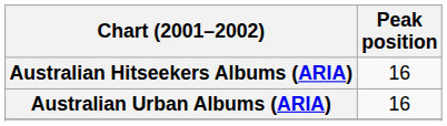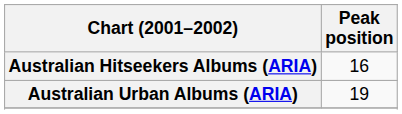 <table class="wikitable sortable plainrowheaders" style="text-align:center">
 <tr>
 <th scope="col">Chart (2001–2002)</th>
 <th scope="col">Peak<br>position</th>
 </tr>
 <tr>
 <th scope="row">Australian Hitseekers Albums (<a href='#'>ARIA</a>)</th>
 <td>16</td>
 </tr>
 <tr>
 <th scope="row">Australian Urban Albums (<a href='#'>ARIA</a>)</th>
-<td>16</td>
+<td>19</td>
 </tr>
 <tr>
 </tr>
 <tr>
 </tr>
 <tr>
 </tr>
 <tr>
 </tr>
 <tr>
 </tr>
 <tr>
 </tr>
 <tr>
 </tr>
 <tr>
 </tr>
 </table>
